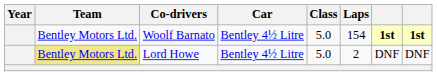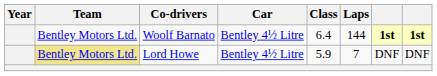 <table class="wikitable" style="text-align:center; font-size:90%">
 <tr>
 <th>Year</th>
 <th>Team</th>
 <th>Co-drivers</th>
 <th>Car</th>
 <th>Class</th>
 <th>Laps</th>
 <th></th>
 <th></th>
 </tr>
 <tr>
 <th></th>
 <td align="left"> <a href='#'>Bentley Motors Ltd.</a></td>
 <td align="left"> <a href='#'>Woolf Barnato</a></td>
 <td align="left"><a href='#'>Bentley 4½ Litre</a></td>
-<td>5.0</td>
-<td>154</td>
+<td>6.4</td>
+<td>144</td>
 <td style="background:#fbffbf;"><strong>1st</strong></td>
 <td style="background:#fbffbf;"><strong>1st</strong></td>
 </tr>
 <tr>
 <th></th>
 <td align="left" style="background: khaki;"> <a href='#'>Bentley Motors Ltd.</a></td>
 <td align="left"> <a href='#'>Lord Howe</a></td>
 <td align="left"><a href='#'>Bentley 4½ Litre</a></td>
-<td>5.0</td>
-<td>2</td>
+<td>5.9</td>
+<td>7</td>
 <td>DNF</td>
 <td>DNF</td>
 </tr>
 <tr>
 <th colspan="8"></th>
 </tr>
 </table>
